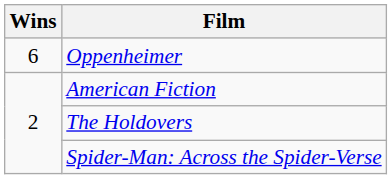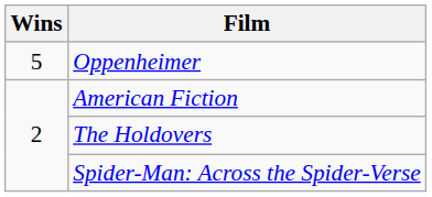 <table class="wikitable">
 <tr>
 <th>Wins</th>
 <th>Film</th>
 </tr>
 <tr>
-<td style="text-align:center;">6</td>
+<td style="text-align:center;">5</td>
 <td><em><a href='#'>Oppenheimer</a></em></td>
 </tr>
 <tr>
 <td rowspan="3" style="text-align:center;">2</td>
 <td><em><a href='#'>American Fiction</a></em></td>
 </tr>
 <tr>
 <td><em><a href='#'>The Holdovers</a></em></td>
 </tr>
 <tr>
 <td><em><a href='#'>Spider-Man: Across the Spider-Verse</a></em></td>
 </tr>
 </table>
